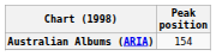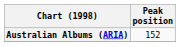 <table class="wikitable sortable plainrowheaders" style="text-align:center">
 <tr>
 <th scope="col">Chart (1998)</th>
 <th scope="col">Peak<br>position</th>
 </tr>
 <tr>
 <th scope="row">Australian Albums (<a href='#'>ARIA</a>)</th>
-<td>154</td>
+<td>152</td>
 </tr>
 <tr>
 </tr>
 <tr>
 </tr>
 </table>
